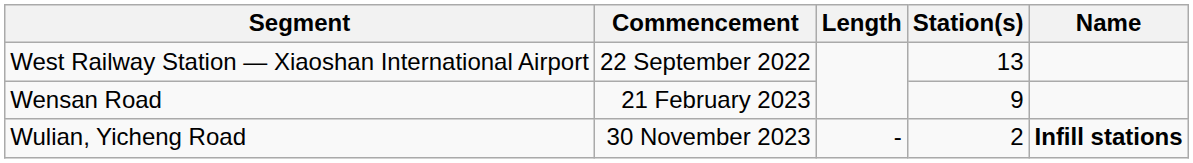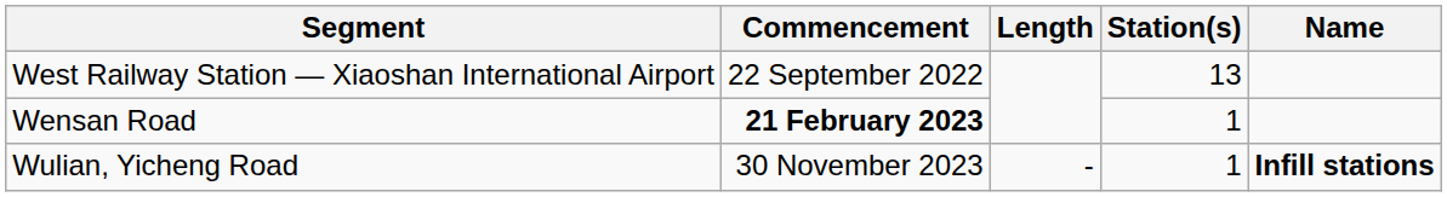 <table class="wikitable" style="border-collapse: collapse; text-align: right;">
 <tr>
 <th>Segment</th>
 <th>Commencement</th>
 <th>Length</th>
 <th>Station(s)</th>
 <th>Name</th>
 </tr>
 <tr>
 <td style="text-align: left;">West Railway Station — Xiaoshan International Airport</td>
 <td>22 September 2022</td>
 <td rowspan="2"></td>
 <td>13</td>
 <td></td>
 </tr>
 <tr>
 <td style="text-align: left;">Wensan Road</td>
-<td>21 February 2023</td>
-<td>9</td>
+<td><strong>21 February 2023</strong></td>
+<td>1</td>
 <td></td>
 </tr>
 <tr>
 <td style="text-align: left;">Wulian, Yicheng Road</td>
 <td>30 November 2023</td>
 <td>-</td>
-<td>2</td>
+<td>1</td>
 <td><strong>Infill stations</strong></td>
 </tr>
 </table>
